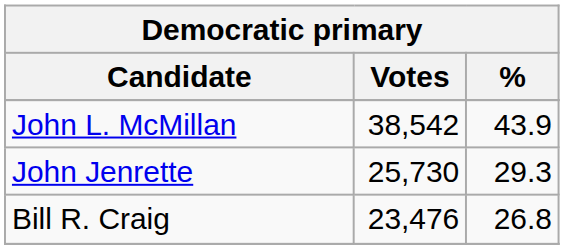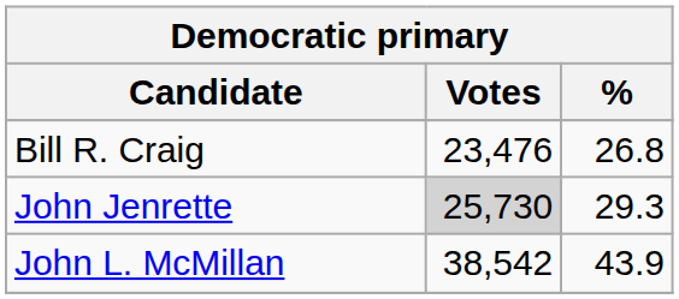 <table class="wikitable" align="left" style="margin: 1em 1em 1em 0; font-size: 95%;">
 <tr>
 <th colspan="3">Democratic primary</th>
 </tr>
 <tr>
 <th colspan="1" style="width: 170px">Candidate</th>
 <th style="width: 50px">Votes</th>
 <th style="width: 40px">%</th>
 </tr>
 <tr>
 </tr>
 <tr>
+<td>Bill R. Craig</td>
+<td align="right">23,476</td>
+<td align="right">26.8</td>
+</tr>
+<tr>
+<td><a href='#'>John Jenrette</a></td>
+<td align="right" style="background: lightgrey;">25,730</td>
+<td align="right">29.3</td>
+</tr>
+<tr>
 <td><a href='#'>John L. McMillan</a></td>
 <td align="right">38,542</td>
 <td align="right">43.9</td>
 </tr>
 <tr>
-<td><a href='#'>John Jenrette</a></td>
-<td align="right">25,730</td>
-<td align="right">29.3</td>
-</tr>
-<tr>
-<td>Bill R. Craig</td>
-<td align="right">23,476</td>
-<td align="right">26.8</td>
-</tr>
-<tr>
 </tr>
 </table>
